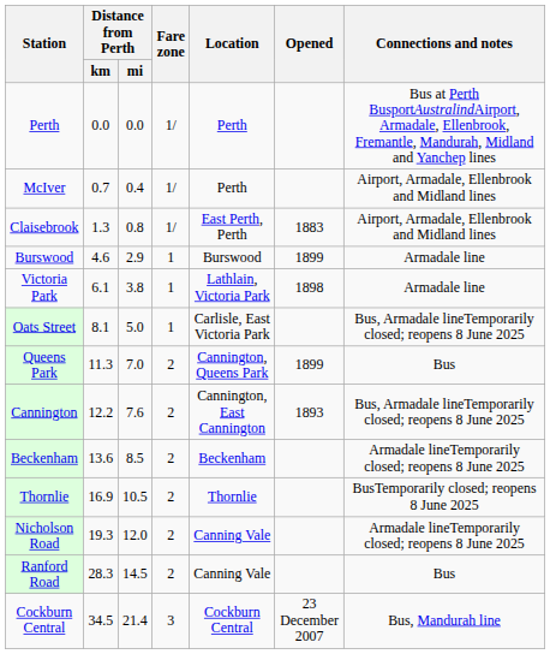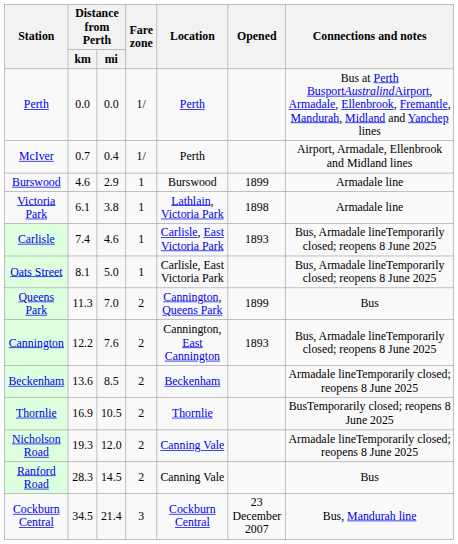 <table class="wikitable sortable" style="text-align:center">
 <tr>
 <th rowspan="2" scope="col" class="unsortable">Station</th>
 <th colspan="2">Distance from Perth</th>
 <th rowspan="2">Fare zone</th>
 <th rowspan="2" scope="col" class="unsortable">Location</th>
 <th rowspan="2">Opened</th>
 <th rowspan="2" scope="col" class="unsortable">Connections and notes</th>
 </tr>
 <tr>
 <th>km</th>
 <th>mi</th>
 </tr>
 <tr>
 <td><a href='#'>Perth</a></td>
 <td>0.0</td>
 <td>0.0</td>
 <td>1/</td>
 <td><a href='#'>Perth</a></td>
 <td></td>
 <td>Bus at <a href='#'>Perth Busport</a><em><a href='#'>Australind</a></em><a href='#'>Airport</a>, <a href='#'>Armadale</a>, <a href='#'>Ellenbrook</a>, <a href='#'>Fremantle</a>, <a href='#'>Mandurah</a>, <a href='#'>Midland</a> and <a href='#'>Yanchep</a> lines</td>
 </tr>
 <tr>
 <td><a href='#'>McIver</a></td>
 <td>0.7</td>
 <td>0.4</td>
 <td>1/</td>
 <td>Perth</td>
 <td></td>
 <td>Airport, Armadale, Ellenbrook and Midland lines</td>
 </tr>
 <tr>
-<td><a href='#'>Claisebrook</a></td>
-<td>1.3</td>
-<td>0.8</td>
-<td>1/</td>
-<td><a href='#'>East Perth</a>, Perth</td>
-<td>1883</td>
-<td>Airport, Armadale, Ellenbrook and Midland lines</td>
-</tr>
-<tr>
 <td><a href='#'>Burswood</a></td>
 <td>4.6</td>
 <td>2.9</td>
 <td>1</td>
 <td>Burswood</td>
 <td>1899</td>
 <td>Armadale line</td>
 </tr>
 <tr>
 <td><a href='#'>Victoria Park</a></td>
 <td>6.1</td>
 <td>3.8</td>
 <td>1</td>
 <td><a href='#'>Lathlain</a>, <a href='#'>Victoria Park</a></td>
 <td>1898</td>
 <td>Armadale line</td>
+</tr>
+<tr>
+<td scope="row" style="background-color:#ddffdd"><a href='#'>Carlisle</a></td>
+<td>7.4</td>
+<td>4.6</td>
+<td>1</td>
+<td><a href='#'>Carlisle</a>, <a href='#'>East Victoria Park</a></td>
+<td>1893</td>
+<td>Bus, Armadale lineTemporarily closed; reopens 8 June 2025</td>
 </tr>
 <tr>
 <td scope="row" style="background-color:#ddffdd"><a href='#'>Oats Street</a></td>
 <td>8.1</td>
 <td>5.0</td>
 <td>1</td>
 <td>Carlisle, East Victoria Park</td>
 <td></td>
 <td>Bus, Armadale lineTemporarily closed; reopens 8 June 2025</td>
 </tr>
 <tr>
 <td scope="row" style="background-color:#ddffdd"><a href='#'>Queens Park</a></td>
 <td>11.3</td>
 <td>7.0</td>
 <td>2</td>
 <td><a href='#'>Cannington</a>, <a href='#'>Queens Park</a></td>
 <td>1899</td>
 <td>Bus</td>
 </tr>
 <tr>
 <td scope="row" style="background-color:#ddffdd"><a href='#'>Cannington</a></td>
 <td>12.2</td>
 <td>7.6</td>
 <td>2</td>
 <td>Cannington, <a href='#'>East Cannington</a></td>
 <td>1893</td>
 <td>Bus, Armadale lineTemporarily closed; reopens 8 June 2025</td>
 </tr>
 <tr>
 <td scope="row" style="background-color:#ddffdd"><a href='#'>Beckenham</a></td>
 <td>13.6</td>
 <td>8.5</td>
 <td>2</td>
 <td><a href='#'>Beckenham</a></td>
 <td></td>
 <td>Armadale lineTemporarily closed; reopens 8 June 2025</td>
 </tr>
 <tr>
 <td scope="row" style="background-color:#ddffdd"><a href='#'>Thornlie</a></td>
 <td>16.9</td>
 <td>10.5</td>
 <td>2</td>
 <td><a href='#'>Thornlie</a></td>
 <td></td>
 <td>BusTemporarily closed; reopens 8 June 2025</td>
 </tr>
 <tr>
 <td scope="row" style="background-color:#ddffdd"><a href='#'>Nicholson Road</a></td>
 <td>19.3</td>
 <td>12.0</td>
 <td>2</td>
 <td><a href='#'>Canning Vale</a></td>
 <td></td>
 <td>Armadale lineTemporarily closed; reopens 8 June 2025</td>
 </tr>
 <tr>
 <td scope="row" style="background-color:#ddffdd"><a href='#'>Ranford Road</a></td>
 <td>28.3</td>
 <td>14.5</td>
 <td>2</td>
 <td>Canning Vale</td>
 <td></td>
 <td>Bus</td>
 </tr>
 <tr>
 <td scope="row"><a href='#'>Cockburn Central</a></td>
 <td>34.5</td>
 <td>21.4</td>
 <td>3</td>
 <td><a href='#'>Cockburn Central</a></td>
 <td>23 December 2007</td>
 <td>Bus, <a href='#'>Mandurah line</a></td>
 </tr>
 </table>
